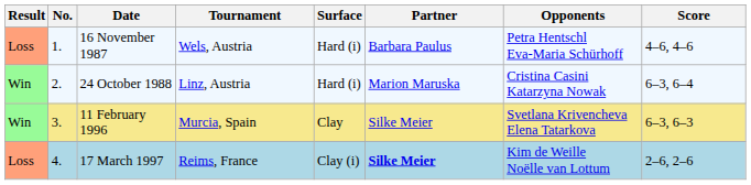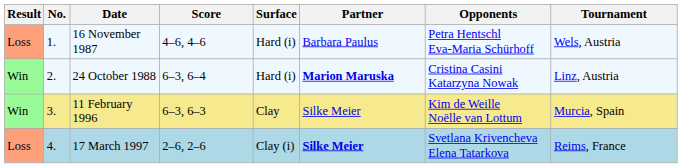 <table class="sortable wikitable" style="font-size:97%;">
 <tr>
 <th>Result</th>
 <th style="width:25px">No.</th>
 <th style="width:105px">Date</th>
-<th style="width:150px">Tournament</th>
+<th style="width:110px" class="unsortable">Score</th>
 <th style="width:50px">Surface</th>
 <th style="width:150px">Partner</th>
 <th style="width:150px">Opponents</th>
-<th style="width:110px" class="unsortable">Score</th>
+<th style="width:150px">Tournament</th>
 </tr>
 <tr style="background:#f0f8ff;">
 <td style="background:#ffa07a;">Loss</td>
 <td>1.</td>
 <td>16 November 1987</td>
-<td><a href='#'>Wels</a>, Austria</td>
+<td>4–6, 4–6</td>
 <td>Hard (i)</td>
 <td> <a href='#'>Barbara Paulus</a></td>
 <td> <a href='#'>Petra Hentschl</a> <br>  <a href='#'>Eva-Maria Schürhoff</a></td>
-<td>4–6, 4–6</td>
+<td><a href='#'>Wels</a>, Austria</td>
 </tr>
 <tr bgcolor="#f0f8ff">
 <td style="background:#98fb98;">Win</td>
 <td>2.</td>
 <td>24 October 1988</td>
+<td>6–3, 6–4</td>
+<td>Hard (i)</td>
+<td><strong> <a href='#'>Marion Maruska</a></strong></td>
+<td> <a href='#'>Cristina Casini</a> <br>  <a href='#'>Katarzyna Nowak</a></td>
 <td><a href='#'>Linz</a>, Austria</td>
-<td>Hard (i)</td>
-<td> <a href='#'>Marion Maruska</a></td>
-<td> <a href='#'>Cristina Casini</a> <br>  <a href='#'>Katarzyna Nowak</a></td>
-<td>6–3, 6–4</td>
 </tr>
 <tr style="background:#f7e98e;">
 <td style="background:#98fb98;">Win</td>
 <td>3.</td>
 <td>11 February 1996</td>
-<td><a href='#'>Murcia</a>, Spain</td>
+<td>6–3, 6–3</td>
 <td>Clay</td>
 <td> <a href='#'>Silke Meier</a></td>
-<td> <a href='#'>Svetlana Krivencheva</a> <br>  <a href='#'>Elena Tatarkova</a></td>
-<td>6–3, 6–3</td>
+<td> <a href='#'>Kim de Weille</a> <br>  <a href='#'>Noëlle van Lottum</a></td>
+<td><a href='#'>Murcia</a>, Spain</td>
 </tr>
 <tr bgcolor="lightblue">
 <td style="background:#ffa07a;">Loss</td>
 <td>4.</td>
 <td>17 March 1997</td>
-<td><a href='#'>Reims</a>, France</td>
+<td>2–6, 2–6</td>
 <td>Clay (i)</td>
 <td><strong> <a href='#'>Silke Meier</a></strong></td>
-<td> <a href='#'>Kim de Weille</a> <br>  <a href='#'>Noëlle van Lottum</a></td>
-<td>2–6, 2–6</td>
+<td> <a href='#'>Svetlana Krivencheva</a> <br>  <a href='#'>Elena Tatarkova</a></td>
+<td><a href='#'>Reims</a>, France</td>
 </tr>
 </table>
